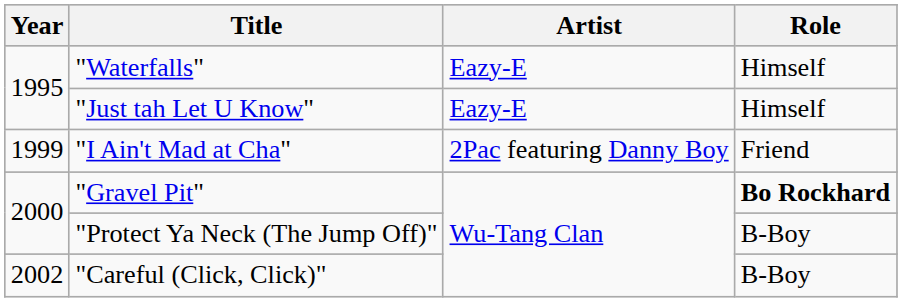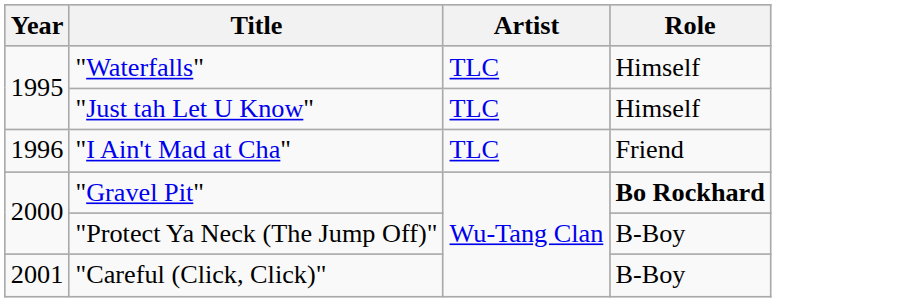 <table class="wikitable sortable">
 <tr>
 <th>Year</th>
 <th>Title</th>
 <th>Artist</th>
 <th>Role</th>
 </tr>
 <tr>
 <td rowspan=2>1995</td>
 <td>"<a href='#'>Waterfalls</a>"</td>
-<td><a href='#'>Eazy-E</a></td>
+<td><a href='#'>TLC</a></td>
 <td>Himself</td>
 </tr>
 <tr>
 <td>"<a href='#'>Just tah Let U Know</a>"</td>
-<td><a href='#'>Eazy-E</a></td>
+<td><a href='#'>TLC</a></td>
 <td>Himself</td>
 </tr>
 <tr>
-<td>1999</td>
+<td>1996</td>
 <td>"<a href='#'>I Ain't Mad at Cha</a>"</td>
-<td><a href='#'>2Pac</a> featuring <a href='#'>Danny Boy</a></td>
+<td><a href='#'>TLC</a></td>
 <td>Friend</td>
 </tr>
 <tr>
 <td rowspan=2>2000</td>
 <td>"<a href='#'>Gravel Pit</a>"</td>
 <td rowspan=3><a href='#'>Wu-Tang Clan</a></td>
 <td><strong>Bo Rockhard</strong></td>
 </tr>
 <tr>
 <td>"Protect Ya Neck (The Jump Off)"</td>
 <td>B-Boy</td>
 </tr>
 <tr>
-<td>2002</td>
+<td>2001</td>
 <td>"Careful (Click, Click)"</td>
 <td>B-Boy</td>
 </tr>
 </table>
